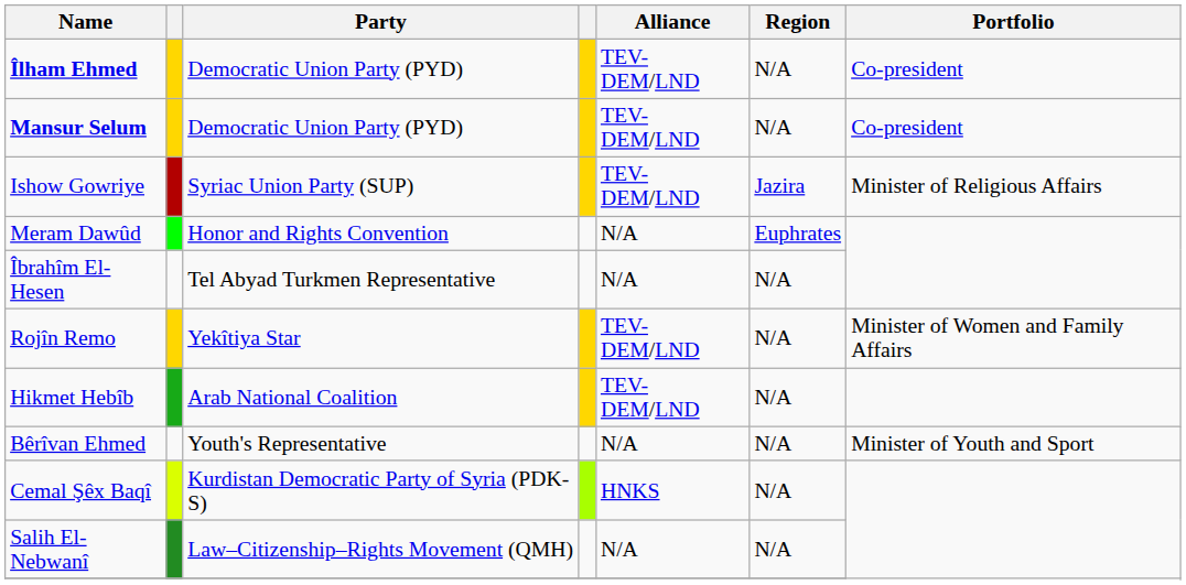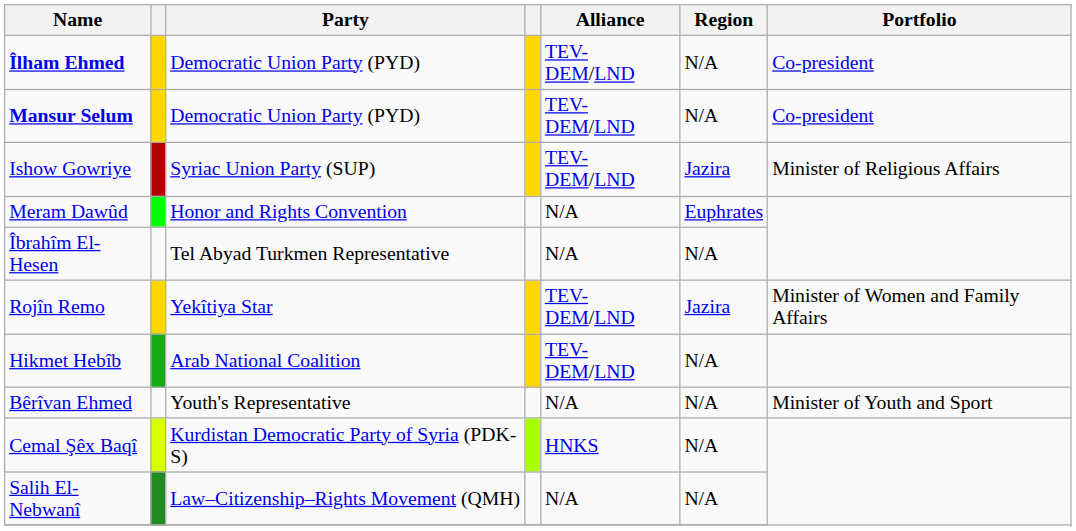 <table class="wikitable sortable">
 <tr>
 <th>Name</th>
 <th width=5px class="unsortable"></th>
 <th>Party</th>
 <th width=5px class="unsortable"></th>
 <th>Alliance</th>
 <th>Region</th>
 <th>Portfolio</th>
 </tr>
 <tr>
 <td><strong><a href='#'>Îlham Ehmed</a></strong></td>
 <td style="background-color: #ffd700"></td>
 <td><a href='#'>Democratic Union Party</a> (PYD)</td>
 <td style="background-color: #ffd700"></td>
 <td><a href='#'>TEV-DEM</a>/<a href='#'>LND</a></td>
 <td>N/A</td>
 <td><a href='#'>Co-president</a></td>
 </tr>
 <tr>
 <td><strong><a href='#'>Mansur Selum</a></strong></td>
 <td style="background-color: #ffd700"></td>
 <td><a href='#'>Democratic Union Party</a> (PYD)</td>
 <td style="background-color: #ffd700"></td>
 <td><a href='#'>TEV-DEM</a>/<a href='#'>LND</a></td>
 <td>N/A</td>
 <td><a href='#'>Co-president</a></td>
 </tr>
 <tr>
 <td><a href='#'>Ishow Gowriye</a></td>
 <td style="background-color: #b20000"></td>
 <td><a href='#'>Syriac Union Party</a> (SUP)</td>
 <td style="background-color: #ffd700"></td>
 <td><a href='#'>TEV-DEM</a>/<a href='#'>LND</a></td>
 <td><a href='#'>Jazira</a></td>
 <td>Minister of Religious Affairs</td>
 </tr>
 <tr>
 <td><a href='#'>Meram Dawûd</a></td>
 <td style="background-color: #00FF00"></td>
 <td><a href='#'>Honor and Rights Convention</a></td>
 <td></td>
 <td>N/A</td>
 <td><a href='#'>Euphrates</a></td>
 </tr>
 <tr>
 <td><a href='#'>Îbrahîm El-Hesen</a></td>
 <td></td>
 <td>Tel Abyad Turkmen Representative</td>
 <td></td>
 <td>N/A</td>
 <td>N/A</td>
 </tr>
 <tr>
 <td><a href='#'>Rojîn Remo</a></td>
 <td style="background-color: #ffd700"></td>
 <td><a href='#'>Yekîtiya Star</a></td>
 <td style="background-color: #ffd700"></td>
 <td><a href='#'>TEV-DEM</a>/<a href='#'>LND</a></td>
-<td>N/A</td>
+<td><a href='#'>Jazira</a></td>
 <td>Minister of Women and Family Affairs</td>
 </tr>
 <tr>
 <td><a href='#'>Hikmet Hebîb</a></td>
 <td style="background-color: #17aa17"></td>
 <td><a href='#'>Arab National Coalition</a></td>
 <td style="background-color: #ffd700"></td>
 <td><a href='#'>TEV-DEM</a>/<a href='#'>LND</a></td>
 <td>N/A</td>
 </tr>
 <tr>
 <td><a href='#'>Bêrîvan Ehmed</a></td>
 <td></td>
 <td>Youth's Representative</td>
 <td></td>
 <td>N/A</td>
 <td>N/A</td>
 <td>Minister of Youth and Sport</td>
 </tr>
 <tr>
 <td><a href='#'>Cemal Şêx Baqî</a></td>
 <td style="background-color: #daff00"></td>
 <td><a href='#'>Kurdistan Democratic Party of Syria</a> (PDK-S)</td>
 <td style="background-color: #a8ff00"></td>
 <td><a href='#'>HNKS</a></td>
 <td>N/A</td>
 </tr>
 <tr>
 <td><a href='#'>Salih El-Nebwanî</a></td>
 <td style="background-color: #228B22"></td>
 <td><a href='#'>Law–Citizenship–Rights Movement</a> (QMH)</td>
 <td></td>
 <td>N/A</td>
 <td>N/A</td>
 </tr>
 <tr>
 </tr>
 </table>
